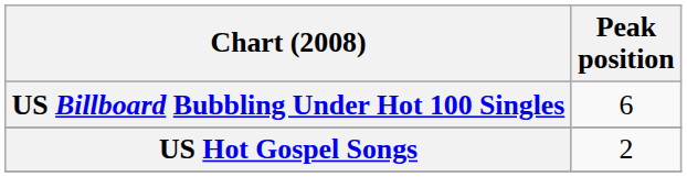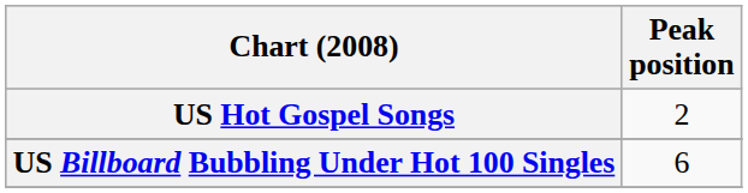 <table class="wikitable sortable plainrowheaders">
 <tr>
 <th scope="col">Chart (2008)</th>
 <th scope="col">Peak<br>position</th>
+</tr>
+<tr>
+<th scope="row">US <a href='#'>Hot Gospel Songs</a></th>
+<td align="center">2</td>
+</tr>
+<tr>
+</tr>
+<tr>
 </tr>
 <tr>
 <th scope="row">US <a href='#'><em>Billboard</em></a> <a href='#'>Bubbling Under Hot 100 Singles</a></th>
 <td align="center">6</td>
 </tr>
 <tr>
 </tr>
-<tr>
-</tr>
-<tr>
-<th scope="row">US <a href='#'>Hot Gospel Songs</a></th>
-<td align="center">2</td>
-</tr>
-<tr>
-</tr>
 </table>
